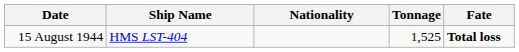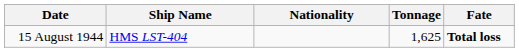 <table class="wikitable sortable">
 <tr>
 <th width="120px">Date</th>
 <th width="180px">Ship Name</th>
 <th width="160px">Nationality</th>
 <th width="25px">Tonnage</th>
 <th width="80px">Fate</th>
 </tr>
 <tr>
 <td align="right">15 August 1944</td>
 <td align="left"><a href='#'>HMS <em>LST-404</em></a></td>
 <td align="left"></td>
-<td align="right">1,525</td>
+<td align="right">1,625</td>
 <td align="left"><strong>Total loss</strong></td>
 </tr>
 </table>
